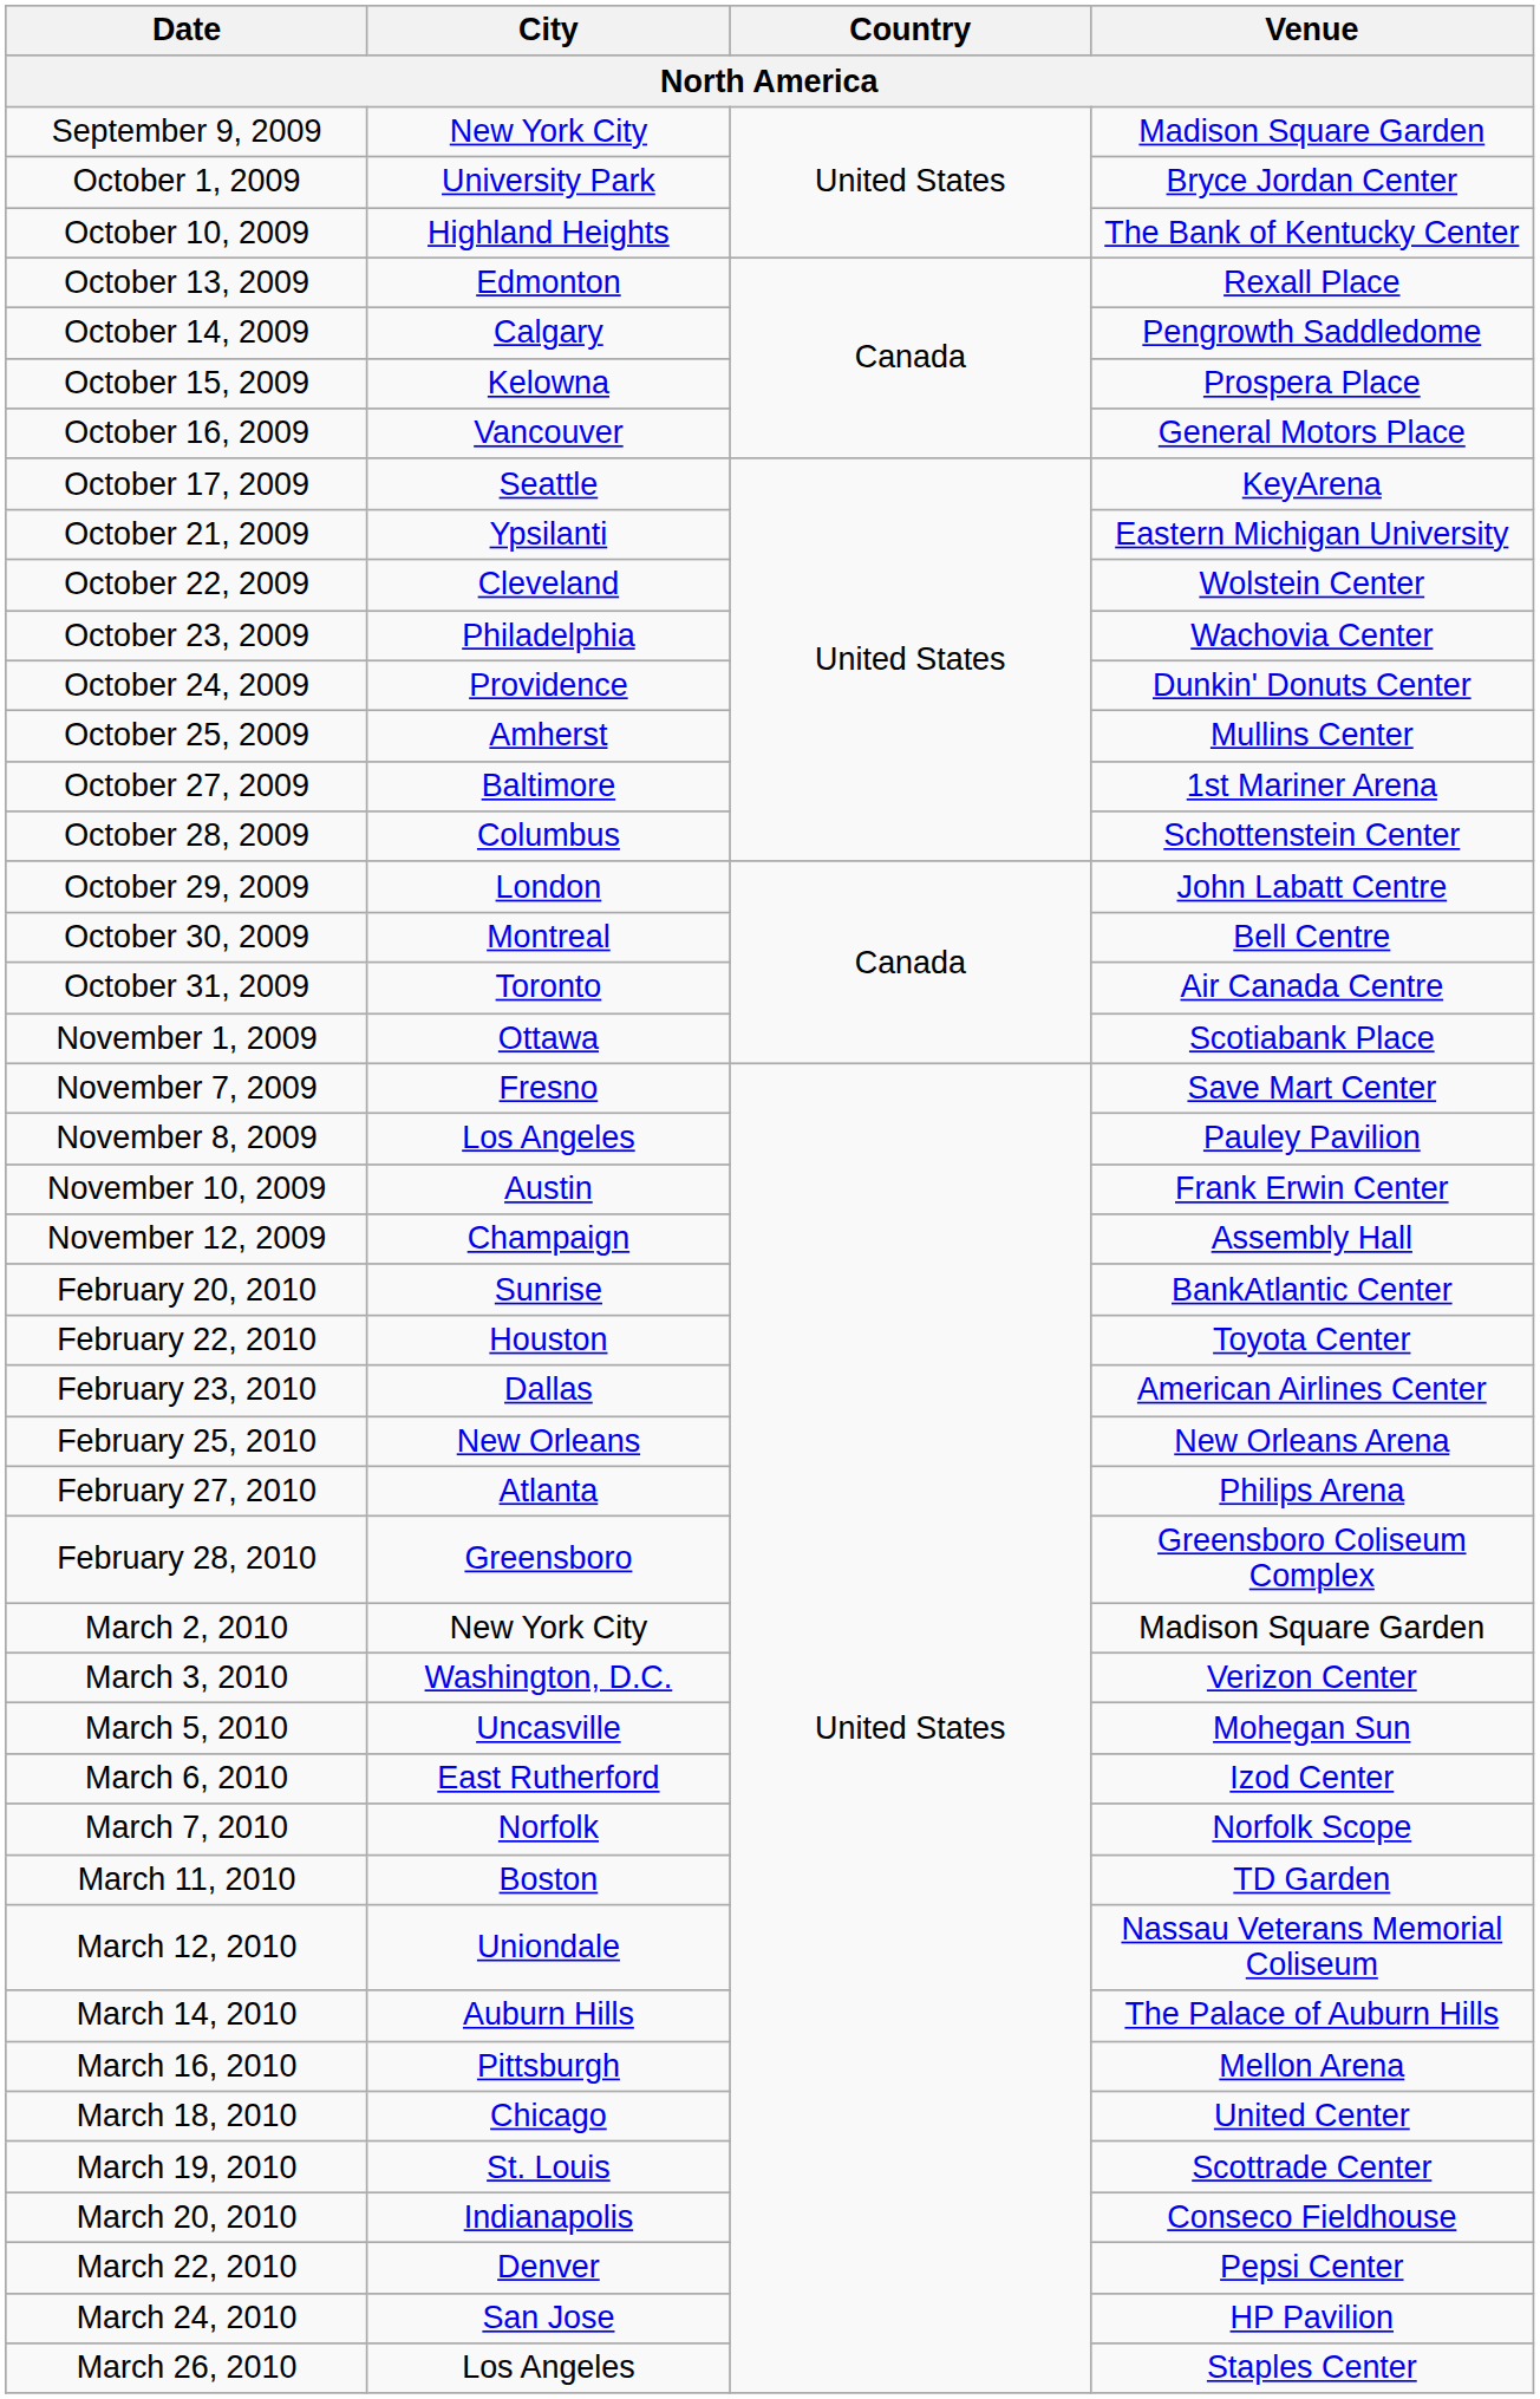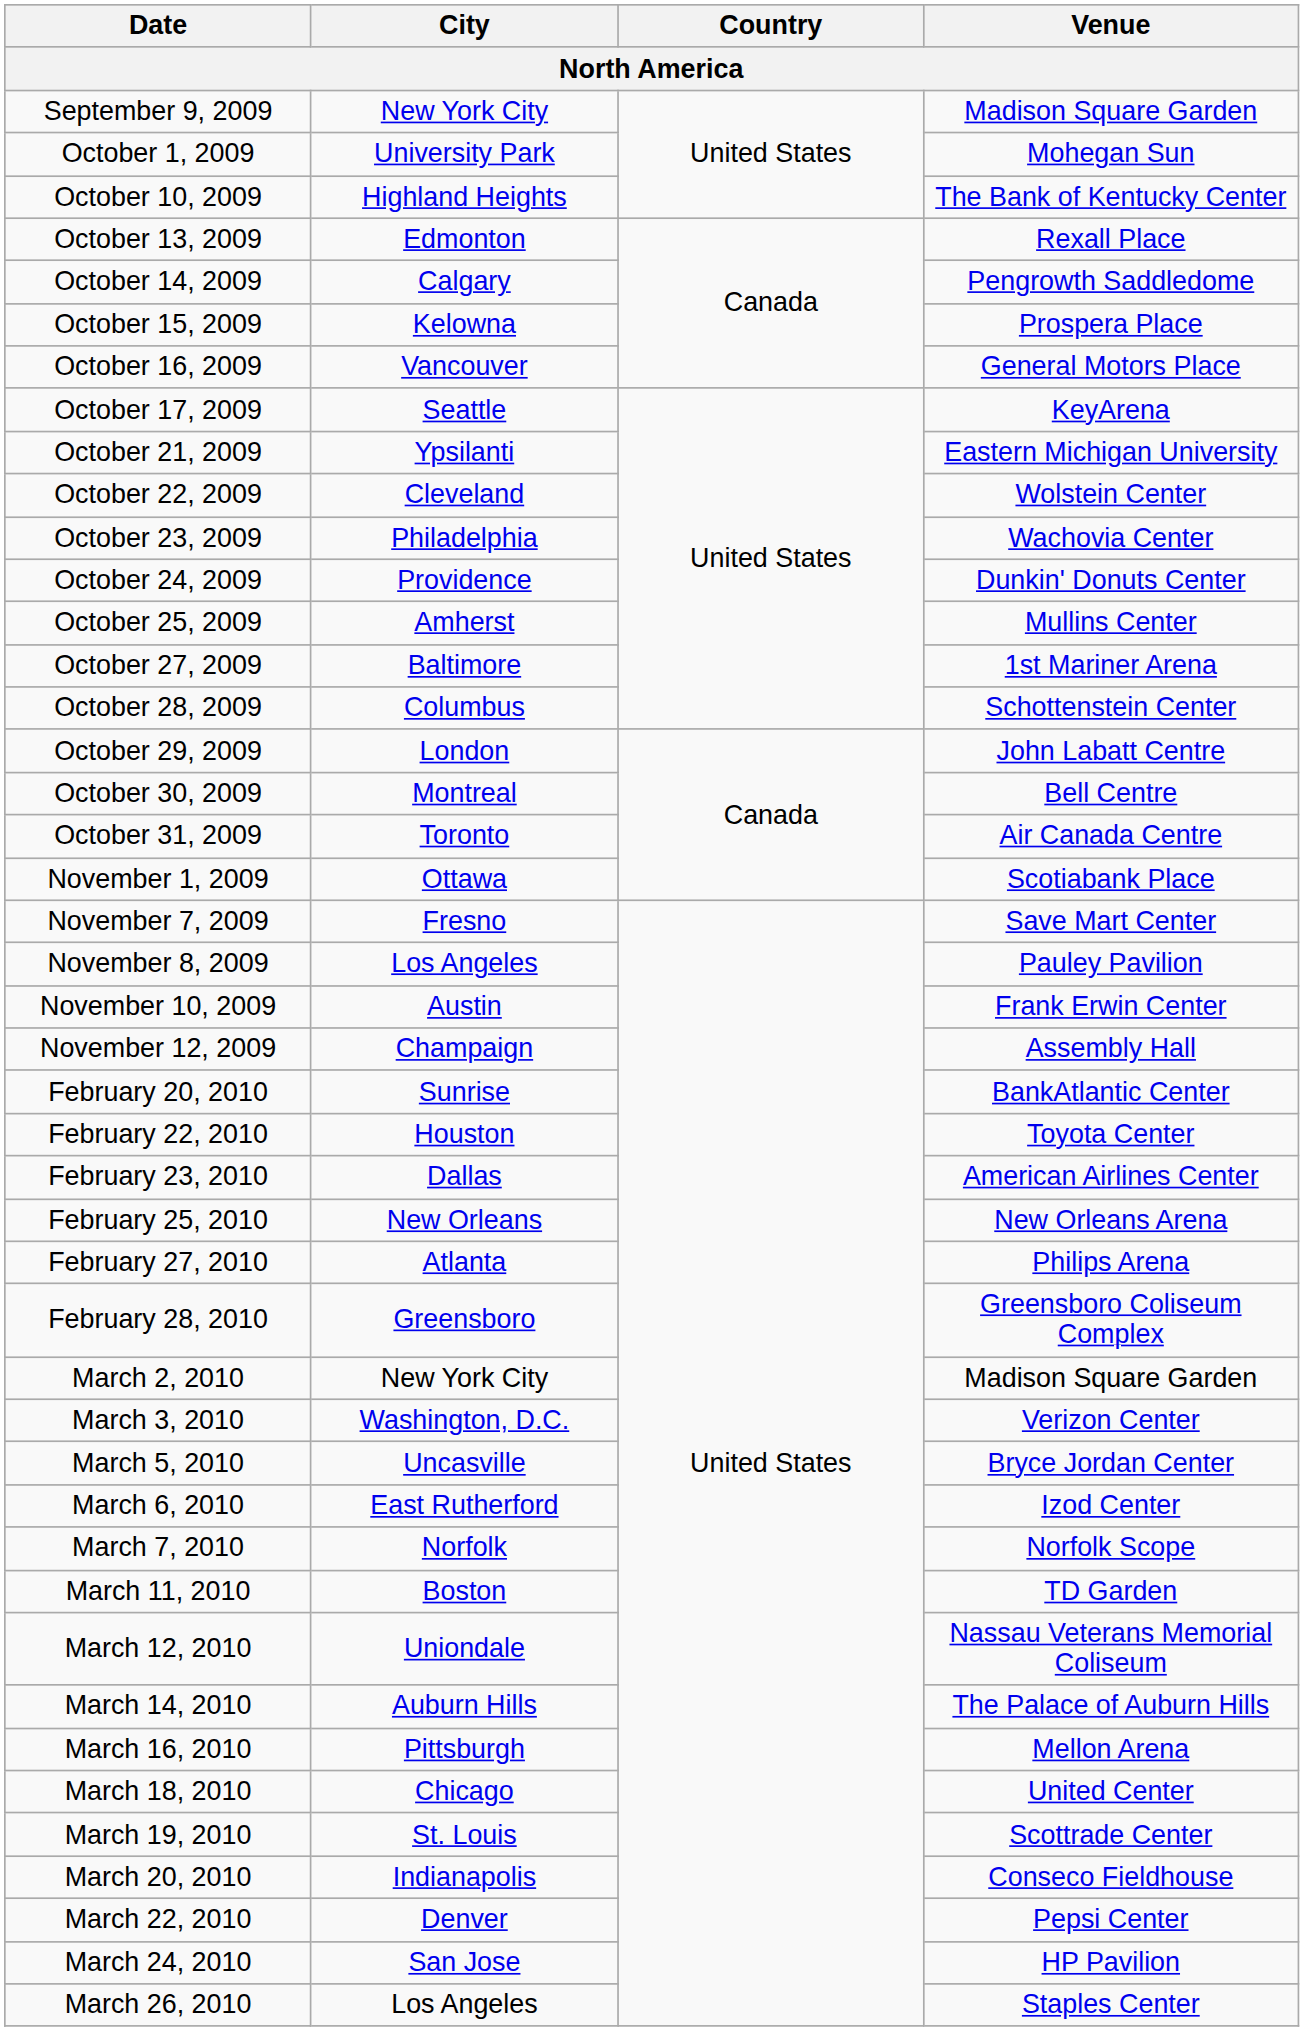 <table class="wikitable" style="text-align:center;">
 <tr>
 <th style="width:175px;">Date</th>
 <th style="width:175px;">City</th>
 <th style="width:175px;">Country</th>
 <th style="width:215px;">Venue</th>
 </tr>
 <tr>
 <th colspan="4">North America</th>
 </tr>
 <tr>
 <td>September 9, 2009</td>
 <td><a href='#'>New York City</a></td>
 <td rowspan="3">United States</td>
 <td><a href='#'>Madison Square Garden</a></td>
 </tr>
 <tr>
 <td>October 1, 2009</td>
 <td><a href='#'>University Park</a></td>
-<td><a href='#'>Bryce Jordan Center</a></td>
+<td><a href='#'>Mohegan Sun</a></td>
 </tr>
 <tr>
 <td>October 10, 2009</td>
 <td><a href='#'>Highland Heights</a></td>
 <td><a href='#'>The Bank of Kentucky Center</a></td>
 </tr>
 <tr>
 <td>October 13, 2009</td>
 <td><a href='#'>Edmonton</a></td>
 <td rowspan="4">Canada</td>
 <td><a href='#'>Rexall Place</a></td>
 </tr>
 <tr>
 <td>October 14, 2009</td>
 <td><a href='#'>Calgary</a></td>
 <td><a href='#'>Pengrowth Saddledome</a></td>
 </tr>
 <tr>
 <td>October 15, 2009</td>
 <td><a href='#'>Kelowna</a></td>
 <td><a href='#'>Prospera Place</a></td>
 </tr>
 <tr>
 <td>October 16, 2009</td>
 <td><a href='#'>Vancouver</a></td>
 <td><a href='#'>General Motors Place</a></td>
 </tr>
 <tr>
 <td>October 17, 2009</td>
 <td><a href='#'>Seattle</a></td>
 <td rowspan="8">United States</td>
 <td><a href='#'>KeyArena</a></td>
 </tr>
 <tr>
 <td>October 21, 2009</td>
 <td><a href='#'>Ypsilanti</a></td>
 <td><a href='#'>Eastern Michigan University</a></td>
 </tr>
 <tr>
 <td>October 22, 2009</td>
 <td><a href='#'>Cleveland</a></td>
 <td><a href='#'>Wolstein Center</a></td>
 </tr>
 <tr>
 <td>October 23, 2009</td>
 <td><a href='#'>Philadelphia</a></td>
 <td><a href='#'>Wachovia Center</a></td>
 </tr>
 <tr>
 <td>October 24, 2009</td>
 <td><a href='#'>Providence</a></td>
 <td><a href='#'>Dunkin' Donuts Center</a></td>
 </tr>
 <tr>
 <td>October 25, 2009</td>
 <td><a href='#'>Amherst</a></td>
 <td><a href='#'>Mullins Center</a></td>
 </tr>
 <tr>
 <td>October 27, 2009</td>
 <td><a href='#'>Baltimore</a></td>
 <td><a href='#'>1st Mariner Arena</a></td>
 </tr>
 <tr>
 <td>October 28, 2009</td>
 <td><a href='#'>Columbus</a></td>
 <td><a href='#'>Schottenstein Center</a></td>
 </tr>
 <tr>
 <td>October 29, 2009</td>
 <td><a href='#'>London</a></td>
 <td rowspan="4">Canada</td>
 <td><a href='#'>John Labatt Centre</a></td>
 </tr>
 <tr>
 <td>October 30, 2009</td>
 <td><a href='#'>Montreal</a></td>
 <td><a href='#'>Bell Centre</a></td>
 </tr>
 <tr>
 <td>October 31, 2009</td>
 <td><a href='#'>Toronto</a></td>
 <td><a href='#'>Air Canada Centre</a></td>
 </tr>
 <tr>
 <td>November 1, 2009</td>
 <td><a href='#'>Ottawa</a></td>
 <td><a href='#'>Scotiabank Place</a></td>
 </tr>
 <tr>
 <td>November 7, 2009</td>
 <td><a href='#'>Fresno</a></td>
 <td rowspan="25">United States</td>
 <td><a href='#'>Save Mart Center</a></td>
 </tr>
 <tr>
 <td>November 8, 2009</td>
 <td><a href='#'>Los Angeles</a></td>
 <td><a href='#'>Pauley Pavilion</a></td>
 </tr>
 <tr>
 <td>November 10, 2009</td>
 <td><a href='#'>Austin</a></td>
 <td><a href='#'>Frank Erwin Center</a></td>
 </tr>
 <tr>
 <td>November 12, 2009</td>
 <td><a href='#'>Champaign</a></td>
 <td><a href='#'>Assembly Hall</a></td>
 </tr>
 <tr>
 <td>February 20, 2010</td>
 <td><a href='#'>Sunrise</a></td>
 <td><a href='#'>BankAtlantic Center</a></td>
 </tr>
 <tr>
 <td>February 22, 2010</td>
 <td><a href='#'>Houston</a></td>
 <td><a href='#'>Toyota Center</a></td>
 </tr>
 <tr>
 <td>February 23, 2010</td>
 <td><a href='#'>Dallas</a></td>
 <td><a href='#'>American Airlines Center</a></td>
 </tr>
 <tr>
 <td>February 25, 2010</td>
 <td><a href='#'>New Orleans</a></td>
 <td><a href='#'>New Orleans Arena</a></td>
 </tr>
 <tr>
 <td>February 27, 2010</td>
 <td><a href='#'>Atlanta</a></td>
 <td><a href='#'>Philips Arena</a></td>
 </tr>
 <tr>
 <td>February 28, 2010</td>
 <td><a href='#'>Greensboro</a></td>
 <td><a href='#'>Greensboro Coliseum Complex</a></td>
 </tr>
 <tr>
 <td>March 2, 2010</td>
 <td>New York City</td>
 <td>Madison Square Garden</td>
 </tr>
 <tr>
 <td>March 3, 2010</td>
 <td><a href='#'>Washington, D.C.</a></td>
 <td><a href='#'>Verizon Center</a></td>
 </tr>
 <tr>
 <td>March 5, 2010</td>
 <td><a href='#'>Uncasville</a></td>
-<td><a href='#'>Mohegan Sun</a></td>
+<td><a href='#'>Bryce Jordan Center</a></td>
 </tr>
 <tr>
 <td>March 6, 2010</td>
 <td><a href='#'>East Rutherford</a></td>
 <td><a href='#'>Izod Center</a></td>
 </tr>
 <tr>
 <td>March 7, 2010</td>
 <td><a href='#'>Norfolk</a></td>
 <td><a href='#'>Norfolk Scope</a></td>
 </tr>
 <tr>
 <td>March 11, 2010</td>
 <td><a href='#'>Boston</a></td>
 <td><a href='#'>TD Garden</a></td>
 </tr>
 <tr>
 <td>March 12, 2010</td>
 <td><a href='#'>Uniondale</a></td>
 <td><a href='#'>Nassau Veterans Memorial Coliseum</a></td>
 </tr>
 <tr>
 <td>March 14, 2010</td>
 <td><a href='#'>Auburn Hills</a></td>
 <td><a href='#'>The Palace of Auburn Hills</a></td>
 </tr>
 <tr>
 <td>March 16, 2010</td>
 <td><a href='#'>Pittsburgh</a></td>
 <td><a href='#'>Mellon Arena</a></td>
 </tr>
 <tr>
 <td>March 18, 2010</td>
 <td><a href='#'>Chicago</a></td>
 <td><a href='#'>United Center</a></td>
 </tr>
 <tr>
 <td>March 19, 2010</td>
 <td><a href='#'>St. Louis</a></td>
 <td><a href='#'>Scottrade Center</a></td>
 </tr>
 <tr>
 <td>March 20, 2010</td>
 <td><a href='#'>Indianapolis</a></td>
 <td><a href='#'>Conseco Fieldhouse</a></td>
 </tr>
 <tr>
 <td>March 22, 2010</td>
 <td><a href='#'>Denver</a></td>
 <td><a href='#'>Pepsi Center</a></td>
 </tr>
 <tr>
 <td>March 24, 2010</td>
 <td><a href='#'>San Jose</a></td>
 <td><a href='#'>HP Pavilion</a></td>
 </tr>
 <tr>
 <td>March 26, 2010</td>
 <td>Los Angeles</td>
 <td><a href='#'>Staples Center</a></td>
 </tr>
 </table>
